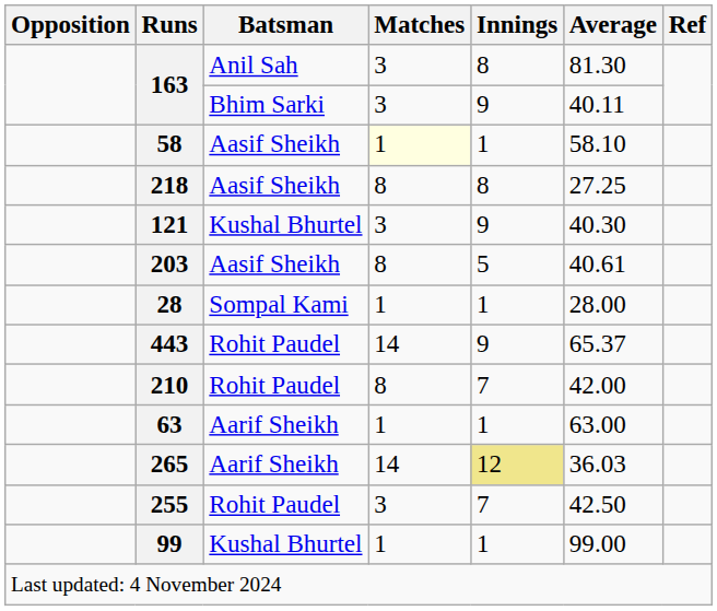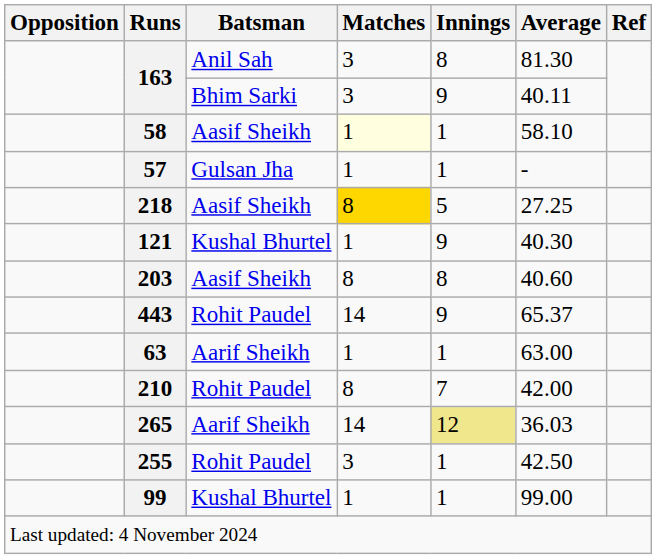 <table class="wikitable sortable">
 <tr>
 <th>Opposition</th>
 <th>Runs</th>
 <th>Batsman</th>
 <th>Matches</th>
 <th>Innings</th>
 <th>Average</th>
 <th>Ref</th>
 </tr>
 <tr>
 <td rowspan="2"></td>
 <th rowspan="2">163</th>
 <td><a href='#'>Anil Sah</a></td>
 <td>3</td>
 <td>8</td>
 <td>81.30</td>
 <td rowspan="2"></td>
 </tr>
 <tr>
 <td><a href='#'>Bhim Sarki</a></td>
 <td>3</td>
 <td>9</td>
 <td>40.11</td>
 </tr>
 <tr>
 <td></td>
 <th>58</th>
 <td><a href='#'>Aasif Sheikh</a></td>
 <td style="background: lightyellow;">1</td>
 <td>1</td>
 <td>58.10</td>
 <td></td>
 </tr>
 <tr>
 <td></td>
+<th>57</th>
+<td><a href='#'>Gulsan Jha</a></td>
+<td>1</td>
+<td>1</td>
+<td>-</td>
+<td></td>
+</tr>
+<tr>
+<td></td>
 <th>218</th>
 <td><a href='#'>Aasif Sheikh</a></td>
-<td>8</td>
-<td>8</td>
+<td style="background: gold;">8</td>
+<td>5</td>
 <td>27.25</td>
 <td></td>
 </tr>
 <tr>
 <td></td>
 <th>121</th>
 <td><a href='#'>Kushal Bhurtel</a></td>
-<td>3</td>
+<td>1</td>
 <td>9</td>
 <td>40.30</td>
 <td></td>
 </tr>
 <tr>
 <td></td>
 <th>203</th>
 <td><a href='#'>Aasif Sheikh</a></td>
 <td>8</td>
-<td>5</td>
-<td>40.61</td>
-<td></td>
-</tr>
-<tr>
-<td></td>
-<th>28</th>
-<td><a href='#'>Sompal Kami</a></td>
-<td>1</td>
-<td>1</td>
-<td>28.00</td>
+<td>8</td>
+<td>40.60</td>
 <td></td>
 </tr>
 <tr>
 <td></td>
 <th>443</th>
 <td><a href='#'>Rohit Paudel</a></td>
 <td>14</td>
 <td>9</td>
 <td>65.37</td>
 <td></td>
 </tr>
 <tr>
 <td></td>
+<th>63</th>
+<td><a href='#'>Aarif Sheikh</a></td>
+<td>1</td>
+<td>1</td>
+<td>63.00</td>
+<td></td>
+</tr>
+<tr>
+<td></td>
 <th>210</th>
 <td><a href='#'>Rohit Paudel</a></td>
 <td>8</td>
 <td>7</td>
 <td>42.00</td>
-<td></td>
-</tr>
-<tr>
-<td></td>
-<th>63</th>
-<td><a href='#'>Aarif Sheikh</a></td>
-<td>1</td>
-<td>1</td>
-<td>63.00</td>
 <td></td>
 </tr>
 <tr>
 <td></td>
 <th>265</th>
 <td><a href='#'>Aarif Sheikh</a></td>
 <td>14</td>
 <td style="background: khaki;">12</td>
 <td>36.03</td>
 <td></td>
 </tr>
 <tr>
 <td></td>
 <th>255</th>
 <td><a href='#'>Rohit Paudel</a></td>
 <td>3</td>
-<td>7</td>
+<td>1</td>
 <td>42.50</td>
 <td></td>
 </tr>
 <tr>
 <td></td>
 <th>99</th>
 <td><a href='#'>Kushal Bhurtel</a></td>
 <td>1</td>
 <td>1</td>
 <td>99.00</td>
 <td></td>
 </tr>
 <tr>
 <td colspan="7"><small>Last updated: 4 November 2024</small></td>
 </tr>
 </table>
